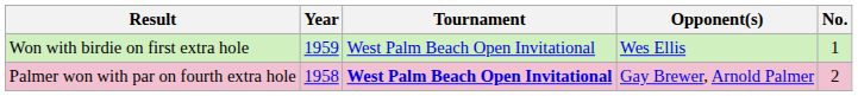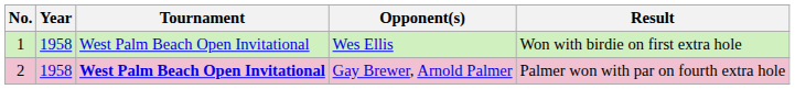 <table class="wikitable" style="font-size:95%;">
 <tr>
-<th>Result</th>
+<th>No.</th>
 <th>Year</th>
 <th>Tournament</th>
 <th>Opponent(s)</th>
-<th>No.</th>
+<th>Result</th>
 </tr>
 <tr style="background:#D0F0C0;">
-<td>Won with birdie on first extra hole</td>
-<td><a href='#'>1959</a></td>
+<td align=center>1</td>
+<td><a href='#'>1958</a></td>
 <td><a href='#'>West Palm Beach Open Invitational</a></td>
 <td> <a href='#'>Wes Ellis</a></td>
-<td align=center>1</td>
+<td>Won with birdie on first extra hole</td>
 </tr>
 <tr style="background:#F2C1D1;">
-<td>Palmer won with par on fourth extra hole</td>
+<td align=center>2</td>
 <td><a href='#'>1958</a></td>
 <td><strong><a href='#'>West Palm Beach Open Invitational</a></strong></td>
 <td> <a href='#'>Gay Brewer</a>,  <a href='#'>Arnold Palmer</a></td>
-<td align=center>2</td>
+<td>Palmer won with par on fourth extra hole</td>
 </tr>
 </table>
